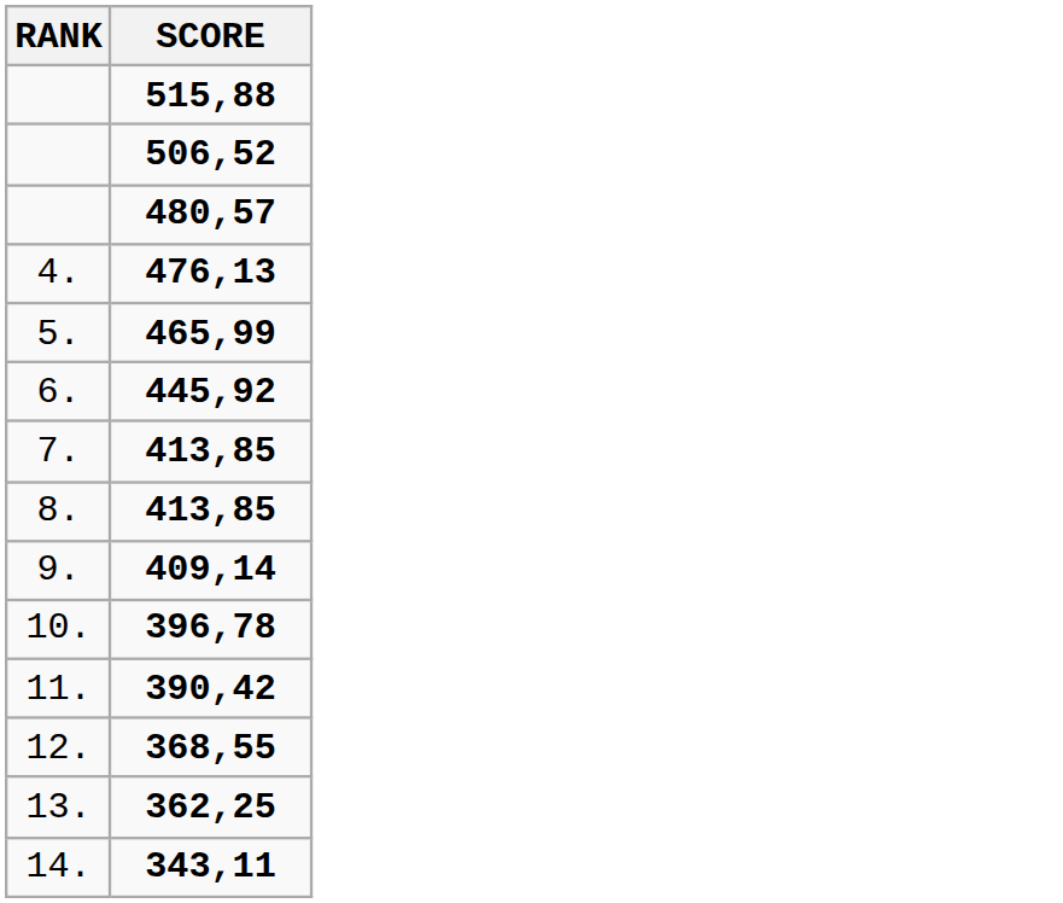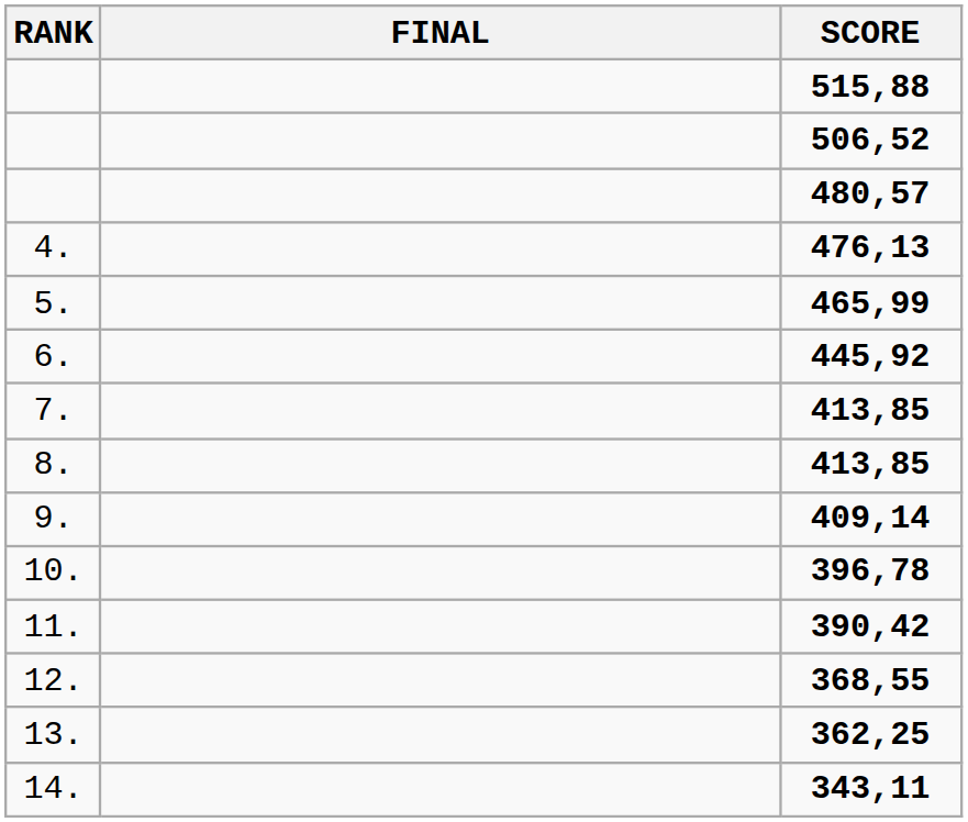 <table class="wikitable">
 <tr>
 <th>RANK</th>
+<th style="width: 20em">FINAL</th>
 <th style="width: 5em">SCORE</th>
 </tr>
 <tr>
 <td align="center"></td>
+<td></td>
 <td align="center"><strong>515,88</strong></td>
 </tr>
 <tr>
 <td align="center"></td>
+<td></td>
 <td align="center"><strong>506,52</strong></td>
 </tr>
 <tr>
 <td align="center"></td>
+<td></td>
 <td align="center"><strong>480,57</strong></td>
 </tr>
 <tr>
 <td align="center">4.</td>
+<td></td>
 <td align="center"><strong>476,13</strong></td>
 </tr>
 <tr>
 <td align="center">5.</td>
+<td></td>
 <td align="center"><strong>465,99</strong></td>
 </tr>
 <tr>
 <td align="center">6.</td>
+<td></td>
 <td align="center"><strong>445,92</strong></td>
 </tr>
 <tr>
 <td align="center">7.</td>
+<td></td>
 <td align="center"><strong>413,85</strong></td>
 </tr>
 <tr>
 <td align="center">8.</td>
+<td></td>
 <td align="center"><strong>413,85</strong></td>
 </tr>
 <tr>
 <td align="center">9.</td>
+<td></td>
 <td align="center"><strong>409,14</strong></td>
 </tr>
 <tr>
 <td align="center">10.</td>
+<td></td>
 <td align="center"><strong>396,78</strong></td>
 </tr>
 <tr>
 <td align="center">11.</td>
+<td></td>
 <td align="center"><strong>390,42</strong></td>
 </tr>
 <tr>
 <td align="center">12.</td>
+<td></td>
 <td align="center"><strong>368,55</strong></td>
 </tr>
 <tr>
 <td align="center">13.</td>
+<td></td>
 <td align="center"><strong>362,25</strong></td>
 </tr>
 <tr>
 <td align="center">14.</td>
+<td></td>
 <td align="center"><strong>343,11</strong></td>
 </tr>
 </table>
